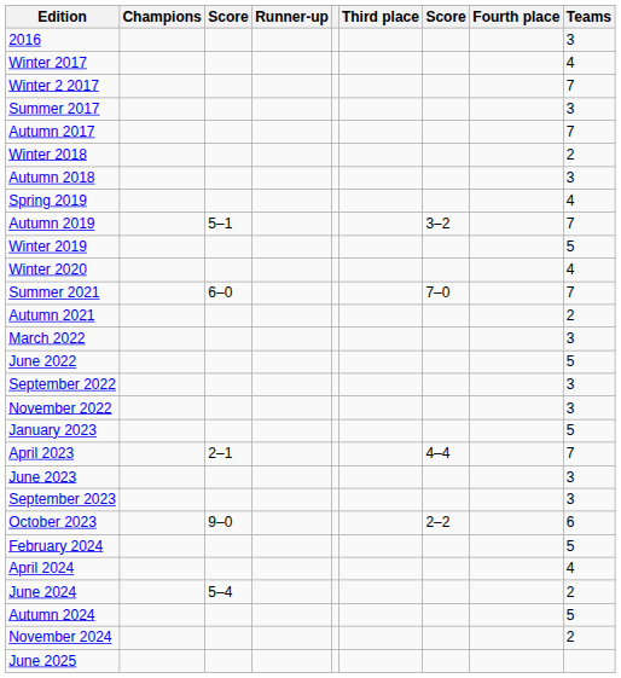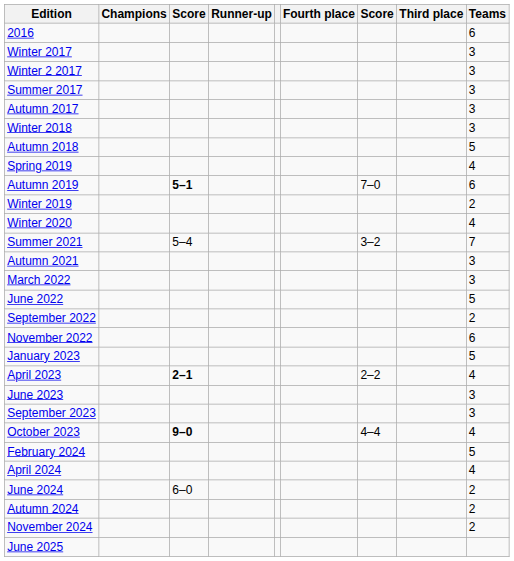 <table class="wikitable">
 <tr>
 <th>Edition</th>
 <th>Champions</th>
 <th>Score</th>
 <th>Runner-up</th>
 <th></th>
+<th>Fourth place</th>
+<th>Score</th>
 <th>Third place</th>
-<th>Score</th>
-<th>Fourth place</th>
 <th>Teams</th>
 </tr>
 <tr>
 <td><a href='#'>2016</a></td>
 <td></td>
 <td></td>
 <td></td>
 <td></td>
 <td></td>
 <td></td>
 <td></td>
-<td>3</td>
+<td>6</td>
 </tr>
 <tr>
 <td><a href='#'>Winter 2017</a></td>
 <td></td>
 <td></td>
 <td></td>
 <td></td>
 <td></td>
 <td></td>
 <td></td>
-<td>4</td>
+<td>3</td>
 </tr>
 <tr>
 <td><a href='#'>Winter 2 2017</a></td>
 <td></td>
 <td></td>
 <td></td>
 <td></td>
 <td></td>
 <td></td>
 <td></td>
-<td>7</td>
+<td>3</td>
 </tr>
 <tr>
 <td><a href='#'>Summer 2017</a></td>
 <td></td>
 <td></td>
 <td></td>
 <td></td>
 <td></td>
 <td></td>
 <td></td>
 <td>3</td>
 </tr>
 <tr>
 <td><a href='#'>Autumn 2017</a></td>
 <td></td>
 <td></td>
 <td></td>
 <td></td>
 <td></td>
 <td></td>
 <td></td>
-<td>7</td>
+<td>3</td>
 </tr>
 <tr>
 <td><a href='#'>Winter 2018</a></td>
 <td></td>
 <td></td>
 <td></td>
 <td></td>
 <td></td>
 <td></td>
 <td></td>
-<td>2</td>
+<td>3</td>
 </tr>
 <tr>
 <td><a href='#'>Autumn 2018</a></td>
 <td></td>
 <td></td>
 <td></td>
 <td></td>
 <td></td>
 <td></td>
 <td></td>
-<td>3</td>
+<td>5</td>
 </tr>
 <tr>
 <td><a href='#'>Spring 2019</a></td>
 <td></td>
 <td></td>
 <td></td>
 <td></td>
 <td></td>
 <td></td>
 <td></td>
 <td>4</td>
 </tr>
 <tr>
 <td><a href='#'>Autumn 2019</a></td>
 <td></td>
-<td>5–1</td>
+<td><strong>5–1</strong></td>
 <td></td>
 <td></td>
 <td></td>
-<td>3–2</td>
+<td>7–0</td>
 <td></td>
-<td>7</td>
+<td>6</td>
 </tr>
 <tr>
 <td><a href='#'>Winter 2019</a></td>
 <td></td>
 <td></td>
 <td></td>
 <td></td>
 <td></td>
 <td></td>
 <td></td>
-<td>5</td>
+<td>2</td>
 </tr>
 <tr>
 <td><a href='#'>Winter 2020</a></td>
 <td></td>
 <td></td>
 <td></td>
 <td></td>
 <td></td>
 <td></td>
 <td></td>
 <td>4</td>
 </tr>
 <tr>
 <td><a href='#'>Summer 2021</a></td>
 <td></td>
-<td>6–0</td>
+<td>5–4</td>
 <td></td>
 <td></td>
 <td></td>
-<td>7–0</td>
+<td>3–2</td>
 <td></td>
 <td>7</td>
 </tr>
 <tr>
 <td><a href='#'>Autumn 2021</a></td>
 <td></td>
 <td></td>
 <td></td>
 <td></td>
 <td></td>
 <td></td>
 <td></td>
-<td>2</td>
+<td>3</td>
 </tr>
 <tr>
 <td><a href='#'>March 2022</a></td>
 <td></td>
 <td></td>
 <td></td>
 <td></td>
 <td></td>
 <td></td>
 <td></td>
 <td>3</td>
 </tr>
 <tr>
 <td><a href='#'>June 2022</a></td>
 <td></td>
 <td></td>
 <td></td>
 <td></td>
 <td></td>
 <td></td>
 <td></td>
 <td>5</td>
 </tr>
 <tr>
 <td><a href='#'>September 2022</a></td>
 <td></td>
 <td></td>
 <td></td>
 <td></td>
 <td></td>
 <td></td>
 <td></td>
-<td>3</td>
+<td>2</td>
 </tr>
 <tr>
 <td><a href='#'>November 2022</a></td>
 <td></td>
 <td></td>
 <td></td>
 <td></td>
 <td></td>
 <td></td>
 <td></td>
-<td>3</td>
+<td>6</td>
 </tr>
 <tr>
 <td><a href='#'>January 2023</a></td>
 <td></td>
 <td></td>
 <td></td>
 <td></td>
 <td></td>
 <td></td>
 <td></td>
 <td>5</td>
 </tr>
 <tr>
 <td><a href='#'>April 2023</a></td>
 <td></td>
-<td>2–1</td>
+<td><strong>2–1</strong></td>
 <td></td>
 <td></td>
 <td></td>
-<td>4–4</td>
+<td>2–2</td>
 <td></td>
-<td>7</td>
+<td>4</td>
 </tr>
 <tr>
 <td><a href='#'>June 2023</a></td>
 <td></td>
 <td></td>
 <td></td>
 <td></td>
 <td></td>
 <td></td>
 <td></td>
 <td>3</td>
 </tr>
 <tr>
 <td><a href='#'>September 2023</a></td>
 <td></td>
 <td></td>
 <td></td>
 <td></td>
 <td></td>
 <td></td>
 <td></td>
 <td>3</td>
 </tr>
 <tr>
 <td><a href='#'>October 2023</a></td>
 <td></td>
-<td>9–0</td>
+<td><strong>9–0</strong></td>
 <td></td>
 <td></td>
 <td></td>
-<td>2–2</td>
+<td>4–4</td>
 <td></td>
-<td>6</td>
+<td>4</td>
 </tr>
 <tr>
 <td><a href='#'>February 2024</a></td>
 <td></td>
 <td></td>
 <td></td>
 <td></td>
 <td></td>
 <td></td>
 <td></td>
 <td>5</td>
 </tr>
 <tr>
 <td><a href='#'>April 2024</a></td>
 <td></td>
 <td></td>
 <td></td>
 <td></td>
 <td></td>
 <td></td>
 <td></td>
 <td>4</td>
 </tr>
 <tr>
 <td><a href='#'>June 2024</a></td>
 <td></td>
-<td>5–4</td>
+<td>6–0</td>
 <td></td>
 <td></td>
 <td></td>
 <td></td>
 <td></td>
 <td>2</td>
 </tr>
 <tr>
 <td><a href='#'>Autumn 2024</a></td>
 <td></td>
 <td></td>
 <td></td>
 <td></td>
 <td></td>
 <td></td>
 <td></td>
-<td>5</td>
+<td>2</td>
 </tr>
 <tr>
 <td><a href='#'>November 2024</a></td>
 <td></td>
 <td></td>
 <td></td>
 <td></td>
 <td></td>
 <td></td>
 <td></td>
 <td>2</td>
 </tr>
 <tr>
 <td><a href='#'>June 2025</a></td>
 <td></td>
 <td></td>
 <td></td>
 <td></td>
 <td></td>
 <td></td>
 <td></td>
 <td></td>
 </tr>
 </table>
